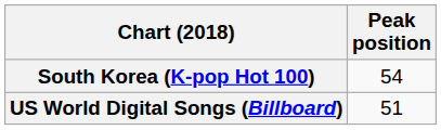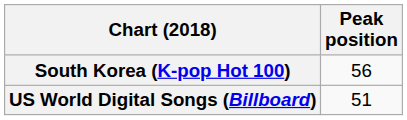 <table class="wikitable sortable plainrowheaders" style="text-align:center;">
 <tr>
 <th scope="col">Chart (2018)</th>
 <th scope="col">Peak<br>position</th>
 </tr>
 <tr>
 <th scope="row">South Korea (<a href='#'>K-pop Hot 100</a>)</th>
-<td>54</td>
+<td>56</td>
 </tr>
 <tr>
 <th scope="row">US World Digital Songs (<a href='#'><em>Billboard</em></a>)</th>
 <td>51</td>
 </tr>
 </table>
